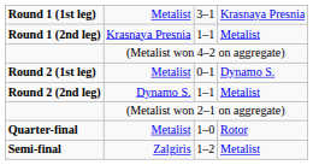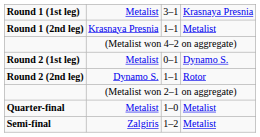 <table class="wikitable">
 <tr>
 <td><strong>Round 1 (1st leg)</strong></td>
 <td align=right><a href='#'>Metalist</a></td>
 <td>3–1</td>
 <td><a href='#'>Krasnaya Presnia</a></td>
 </tr>
 <tr>
 <td><strong>Round 1 (2nd leg)</strong></td>
 <td align=right><a href='#'>Krasnaya Presnia</a></td>
 <td>1–1</td>
 <td><a href='#'>Metalist</a></td>
 </tr>
 <tr>
 <td> </td>
 <td colspan=4 align=center>(Metalist won 4–2 on aggregate)</td>
 </tr>
 <tr>
 <td><strong>Round 2 (1st leg)</strong></td>
 <td align=right><a href='#'>Metalist</a></td>
 <td>0–1</td>
 <td><a href='#'>Dynamo S.</a></td>
 </tr>
 <tr>
 <td><strong>Round 2 (2nd leg)</strong></td>
 <td align=right><a href='#'>Dynamo S.</a></td>
 <td>1–1</td>
-<td><a href='#'>Metalist</a></td>
+<td><a href='#'>Rotor</a></td>
 </tr>
 <tr>
 <td> </td>
 <td colspan=4 align=center>(Metalist won 2–1 on aggregate)</td>
 </tr>
 <tr>
 <td><strong>Quarter-final</strong></td>
 <td align=right><a href='#'>Metalist</a></td>
 <td>1–0</td>
-<td><a href='#'>Rotor</a></td>
+<td><a href='#'>Metalist</a></td>
 </tr>
 <tr>
 <td><strong>Semi-final</strong></td>
 <td align=right><a href='#'>Zalgiris</a></td>
 <td>1–2</td>
 <td><a href='#'>Metalist</a></td>
 </tr>
 </table>
